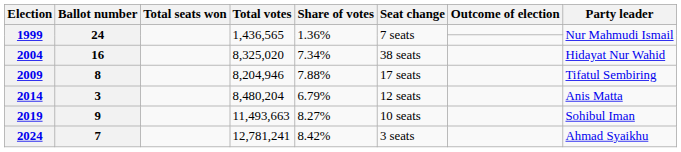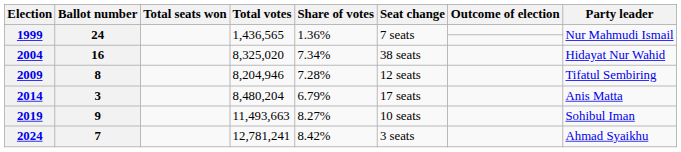 <table class="wikitable">
 <tr>
 <th>Election</th>
 <th>Ballot number</th>
 <th>Total seats won</th>
 <th>Total votes</th>
 <th>Share of votes</th>
 <th>Seat change</th>
 <th>Outcome of election</th>
 <th>Party leader</th>
 </tr>
 <tr>
 <th rowspan="2"><a href='#'>1999</a></th>
 <th rowspan="2">24</th>
 <td rowspan="2"></td>
 <td rowspan="2">1,436,565</td>
 <td rowspan="2">1.36%</td>
 <td rowspan="2">7 seats</td>
 <td></td>
 <td rowspan="2"><a href='#'>Nur Mahmudi Ismail</a></td>
 </tr>
 <tr>
 <td></td>
 </tr>
 <tr>
 <th><a href='#'>2004</a></th>
 <th>16</th>
 <td></td>
 <td>8,325,020</td>
 <td>7.34%</td>
 <td>38 seats</td>
 <td></td>
 <td><a href='#'>Hidayat Nur Wahid</a></td>
 </tr>
 <tr>
 <th><a href='#'>2009</a></th>
 <th>8</th>
 <td></td>
 <td>8,204,946</td>
-<td>7.88%</td>
-<td>17 seats</td>
+<td>7.28%</td>
+<td>12 seats</td>
 <td></td>
 <td><a href='#'>Tifatul Sembiring</a></td>
 </tr>
 <tr>
 <th><a href='#'>2014</a></th>
 <th>3</th>
 <td></td>
 <td>8,480,204</td>
 <td>6.79%</td>
-<td>12 seats</td>
+<td>17 seats</td>
 <td></td>
 <td><a href='#'>Anis Matta</a></td>
 </tr>
 <tr>
 <th><a href='#'>2019</a></th>
 <th>9</th>
 <td></td>
 <td>11,493,663</td>
 <td>8.27%</td>
 <td>10 seats</td>
 <td></td>
 <td><a href='#'>Sohibul Iman</a></td>
 </tr>
 <tr>
 <th><a href='#'>2024</a></th>
 <th>7</th>
 <td></td>
 <td>12,781,241</td>
 <td>8.42%</td>
 <td> 3 seats</td>
 <td></td>
 <td><a href='#'>Ahmad Syaikhu</a></td>
 </tr>
 </table>
